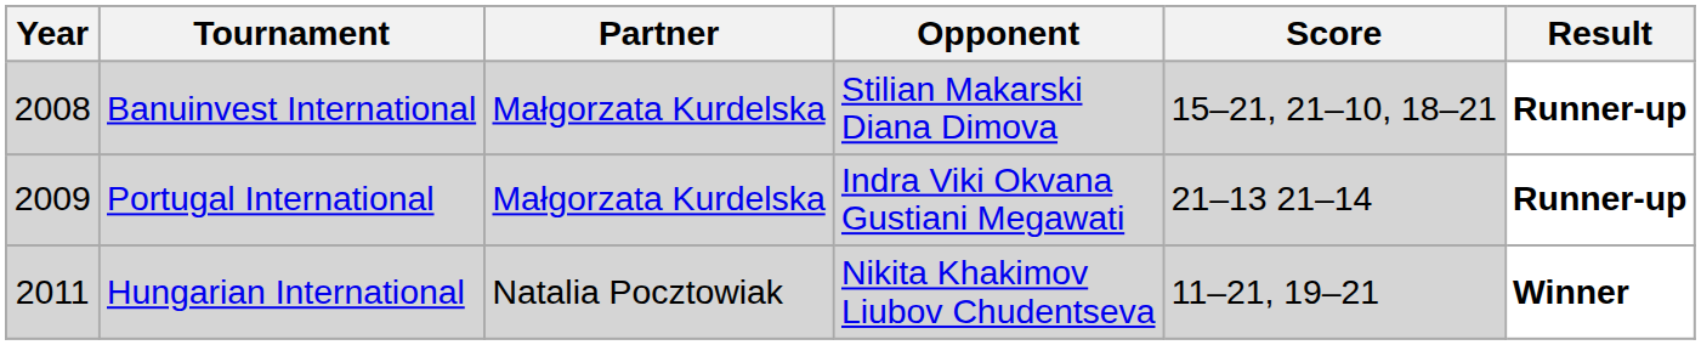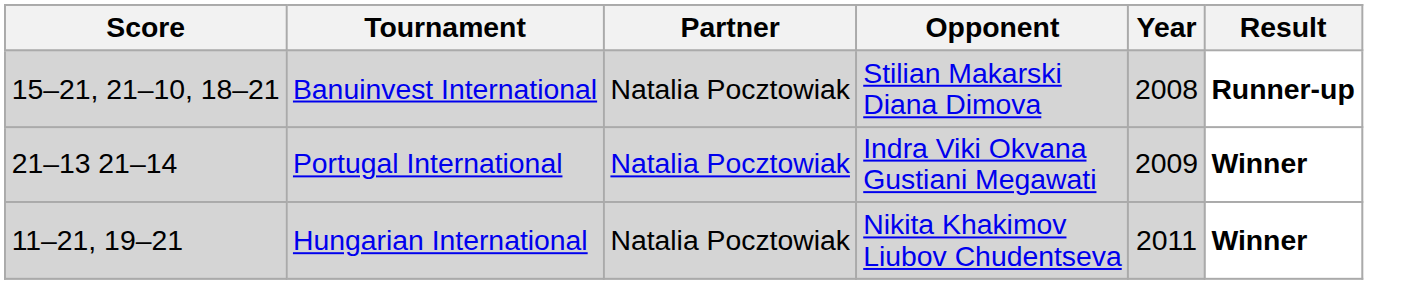 <table class="sortable wikitable" style="font-size: 90%;">
 <tr>
-<th>Year</th>
+<th>Score</th>
 <th>Tournament</th>
 <th>Partner</th>
 <th>Opponent</th>
-<th>Score</th>
+<th>Year</th>
 <th>Result</th>
 </tr>
 <tr style="background:#D5D5D5">
+<td align="left">15–21, 21–10, 18–21</td>
+<td align="left"><a href='#'>Banuinvest International</a></td>
+<td align="left"> Natalia Pocztowiak</td>
+<td align="left"> <a href='#'>Stilian Makarski</a><br> <a href='#'>Diana Dimova</a></td>
 <td align="center">2008</td>
-<td align="left"><a href='#'>Banuinvest International</a></td>
-<td align="left"> <a href='#'>Małgorzata Kurdelska</a></td>
-<td align="left"> <a href='#'>Stilian Makarski</a><br> <a href='#'>Diana Dimova</a></td>
-<td align="left">15–21, 21–10, 18–21</td>
 <td style="text-align:left; background:white"> <strong>Runner-up</strong></td>
 </tr>
 <tr style="background:#D5D5D5">
+<td align="left">21–13 21–14</td>
+<td align="left"><a href='#'>Portugal International</a></td>
+<td align="left"> <a href='#'>Natalia Pocztowiak</a></td>
+<td align="left"> <a href='#'>Indra Viki Okvana</a><br> <a href='#'>Gustiani Megawati</a></td>
 <td align="center">2009</td>
-<td align="left"><a href='#'>Portugal International</a></td>
-<td align="left"> <a href='#'>Małgorzata Kurdelska</a></td>
-<td align="left"> <a href='#'>Indra Viki Okvana</a><br> <a href='#'>Gustiani Megawati</a></td>
-<td align="left">21–13 21–14</td>
-<td style="text-align:left; background:white"> <strong>Runner-up</strong></td>
+<td style="text-align:left; background:white"> <strong>Winner</strong></td>
 </tr>
 <tr style="background:#D5D5D5">
-<td align="center">2011</td>
+<td align="left">11–21, 19–21</td>
 <td align="left"><a href='#'>Hungarian International</a></td>
 <td align="left"> Natalia Pocztowiak</td>
 <td align="left"> <a href='#'>Nikita Khakimov</a><br> <a href='#'>Liubov Chudentseva</a></td>
-<td align="left">11–21, 19–21</td>
+<td align="center">2011</td>
 <td style="text-align:left; background:white"> <strong>Winner</strong></td>
 </tr>
 </table>
